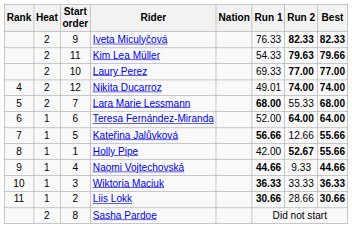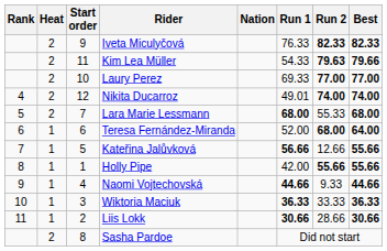 <table class="wikitable sortable" style="text-align:center">
 <tr>
 <th>Rank</th>
 <th>Heat</th>
 <th>Start<br>order</th>
 <th>Rider</th>
 <th>Nation</th>
 <th>Run 1</th>
 <th>Run 2</th>
 <th>Best</th>
 </tr>
 <tr>
 <td></td>
 <td>2</td>
 <td>9</td>
 <td align=left><a href='#'>Iveta Miculyčová</a></td>
 <td align=left></td>
 <td>76.33</td>
 <td><strong>82.33</strong></td>
 <td><strong>82.33</strong></td>
 </tr>
 <tr>
 <td></td>
 <td>2</td>
 <td>11</td>
 <td align=left><a href='#'>Kim Lea Müller</a></td>
 <td align=left></td>
 <td>54.33</td>
 <td><strong>79.63</strong></td>
 <td><strong>79.66</strong></td>
 </tr>
 <tr>
 <td></td>
 <td>2</td>
 <td>10</td>
 <td align=left><a href='#'>Laury Perez</a></td>
 <td align=left></td>
 <td>69.33</td>
 <td><strong>77.00</strong></td>
 <td><strong>77.00</strong></td>
 </tr>
 <tr>
 <td>4</td>
 <td>2</td>
 <td>12</td>
 <td align=left><a href='#'>Nikita Ducarroz</a></td>
 <td align=left></td>
 <td>49.01</td>
 <td><strong>74.00</strong></td>
 <td><strong>74.00</strong></td>
 </tr>
 <tr>
 <td>5</td>
 <td>2</td>
 <td>7</td>
 <td align=left><a href='#'>Lara Marie Lessmann</a></td>
 <td align=left></td>
 <td><strong>68.00</strong></td>
 <td>55.33</td>
 <td><strong>68.00</strong></td>
 </tr>
 <tr>
 <td>6</td>
 <td>1</td>
 <td>6</td>
 <td align=left><a href='#'>Teresa Fernández-Miranda</a></td>
 <td align=left></td>
 <td>52.00</td>
-<td><strong>64.00</strong></td>
+<td><strong>68.00</strong></td>
 <td><strong>64.00</strong></td>
 </tr>
 <tr>
 <td>7</td>
 <td>1</td>
 <td>5</td>
 <td align=left><a href='#'>Kateřina Jalůvková</a></td>
 <td align=left></td>
 <td><strong>56.66</strong></td>
 <td>12.66</td>
 <td><strong>55.66</strong></td>
 </tr>
 <tr>
 <td>8</td>
 <td>1</td>
 <td>1</td>
 <td align=left><a href='#'>Holly Pipe</a></td>
 <td align=left></td>
 <td>42.00</td>
-<td><strong>52.67</strong></td>
+<td><strong>55.66</strong></td>
 <td><strong>55.66</strong></td>
 </tr>
 <tr>
 <td>9</td>
 <td>1</td>
 <td>4</td>
 <td align=left><a href='#'>Naomi Vojtechovská</a></td>
 <td align=left></td>
 <td><strong>44.66</strong></td>
 <td>9.33</td>
 <td><strong>44.66</strong></td>
 </tr>
 <tr>
 <td>10</td>
 <td>1</td>
 <td>3</td>
 <td align=left><a href='#'>Wiktoria Maciuk</a></td>
 <td align=left></td>
 <td><strong>36.33</strong></td>
 <td>33.33</td>
 <td><strong>36.33</strong></td>
 </tr>
 <tr>
 <td>11</td>
 <td>1</td>
 <td>2</td>
 <td align=left><a href='#'>Liis Lokk</a></td>
 <td align=left></td>
 <td><strong>30.66</strong></td>
 <td>28.66</td>
 <td><strong>30.66</strong></td>
 </tr>
 <tr>
 <td></td>
 <td>2</td>
 <td>8</td>
 <td align=left><a href='#'>Sasha Pardoe</a></td>
 <td align=left></td>
 <td colspan=3>Did not start</td>
 </tr>
 </table>
